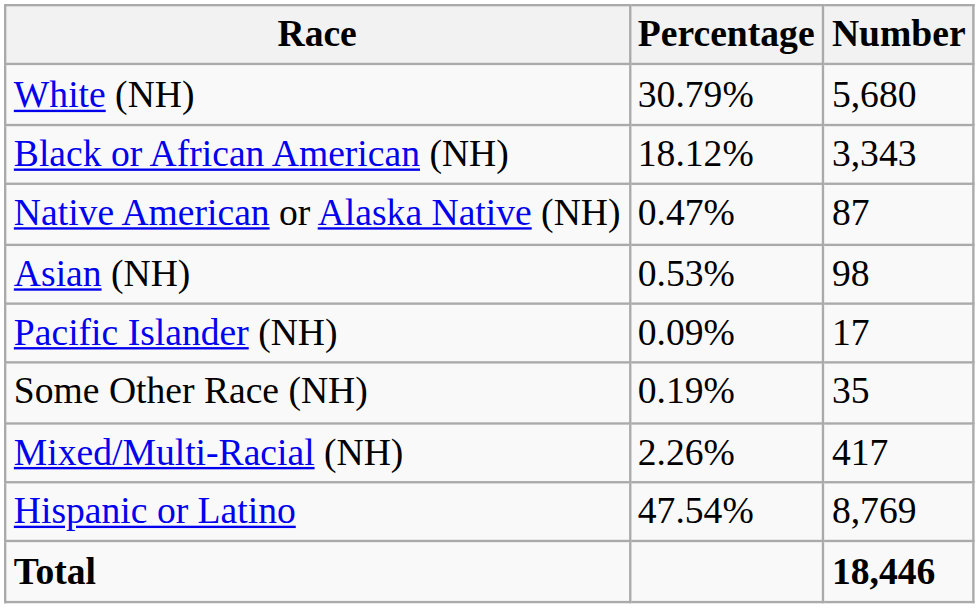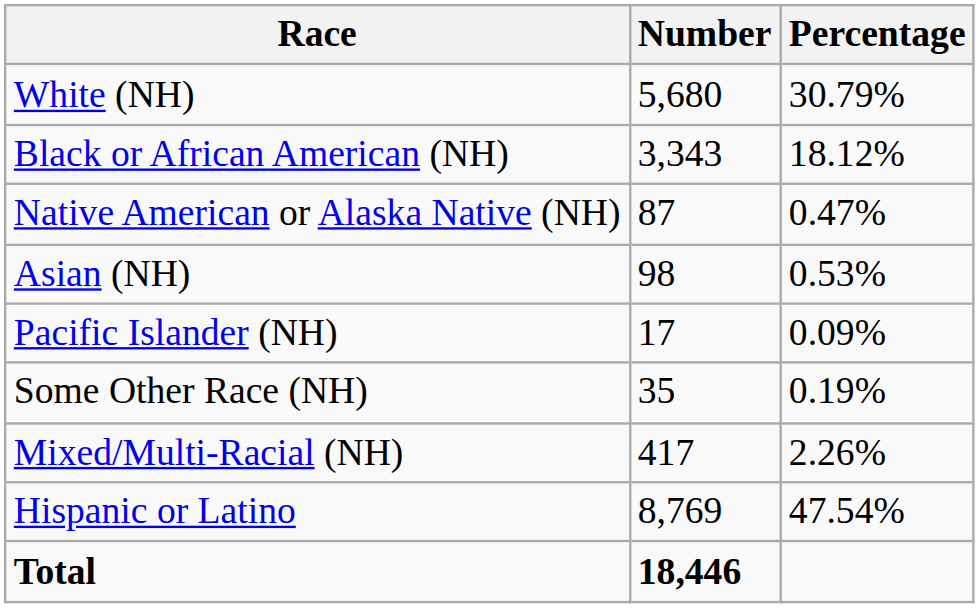 <table class="wikitable">
 <tr>
 <th>Race</th>
+<th>Number</th>
 <th>Percentage</th>
-<th>Number</th>
 </tr>
 <tr>
 <td><a href='#'>White</a> (NH)</td>
+<td>5,680</td>
 <td>30.79%</td>
-<td>5,680</td>
 </tr>
 <tr>
 <td><a href='#'>Black or African American</a> (NH)</td>
+<td>3,343</td>
 <td>18.12%</td>
-<td>3,343</td>
 </tr>
 <tr>
 <td><a href='#'>Native American</a> or <a href='#'>Alaska Native</a> (NH)</td>
+<td>87</td>
 <td>0.47%</td>
-<td>87</td>
 </tr>
 <tr>
 <td><a href='#'>Asian</a> (NH)</td>
+<td>98</td>
 <td>0.53%</td>
-<td>98</td>
 </tr>
 <tr>
 <td><a href='#'>Pacific Islander</a> (NH)</td>
+<td>17</td>
 <td>0.09%</td>
-<td>17</td>
 </tr>
 <tr>
 <td>Some Other Race (NH)</td>
+<td>35</td>
 <td>0.19%</td>
-<td>35</td>
 </tr>
 <tr>
 <td><a href='#'>Mixed/Multi-Racial</a> (NH)</td>
+<td>417</td>
 <td>2.26%</td>
-<td>417</td>
 </tr>
 <tr>
 <td><a href='#'>Hispanic or Latino</a></td>
+<td>8,769</td>
 <td>47.54%</td>
-<td>8,769</td>
 </tr>
 <tr>
 <td><strong>Total</strong></td>
+<td><strong>18,446</strong></td>
 <td></td>
-<td><strong>18,446</strong></td>
 </tr>
 </table>
